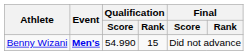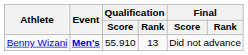 <table class=wikitable style=font-size:90%;text-align:center>
 <tr>
 <th rowspan=2>Athlete</th>
 <th rowspan=2>Event</th>
 <th colspan=2>Qualification</th>
 <th colspan=2>Final</th>
 </tr>
 <tr style=font-size:95%>
 <th>Score</th>
 <th>Rank</th>
 <th>Score</th>
 <th>Rank</th>
 </tr>
 <tr>
 <td align=left><a href='#'>Benny Wizani</a></td>
 <td align=left><strong><a href='#'>Men's</a></strong></td>
-<td>54.990</td>
-<td>15</td>
+<td>55.910</td>
+<td>13</td>
 <td colspan=2>Did not advance</td>
 </tr>
 </table>
